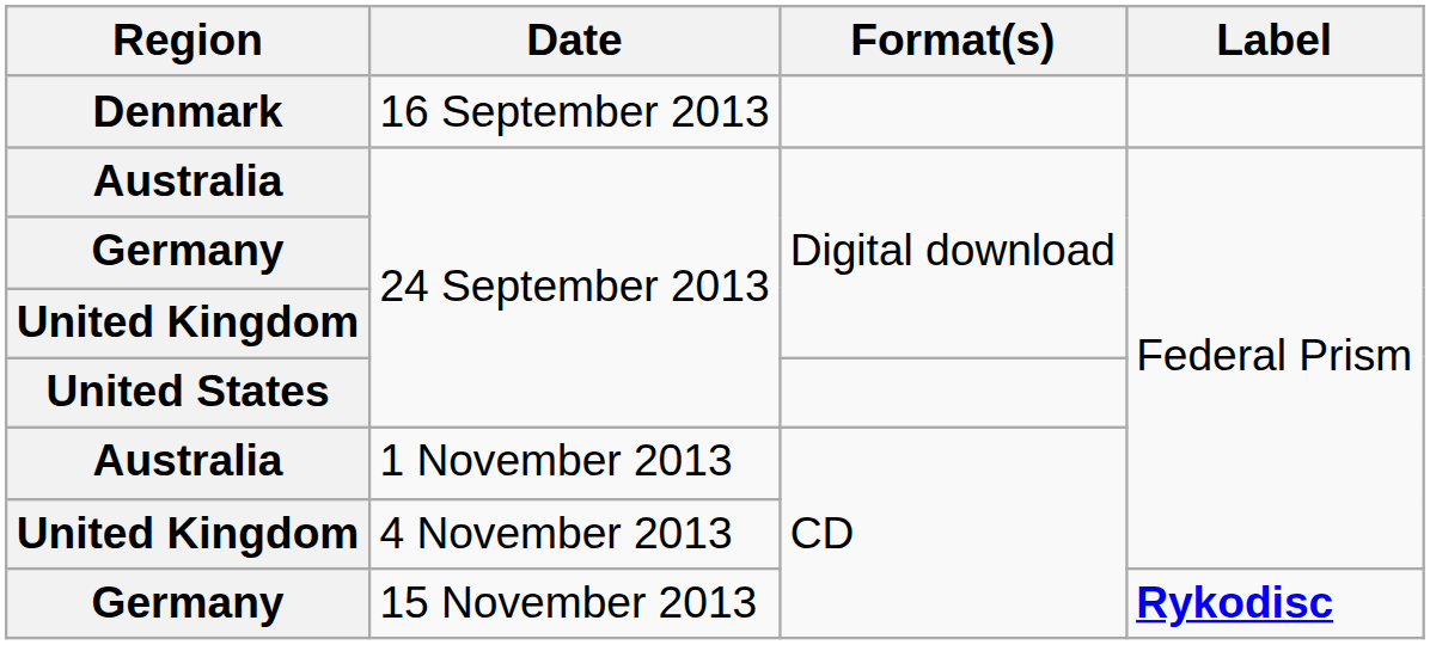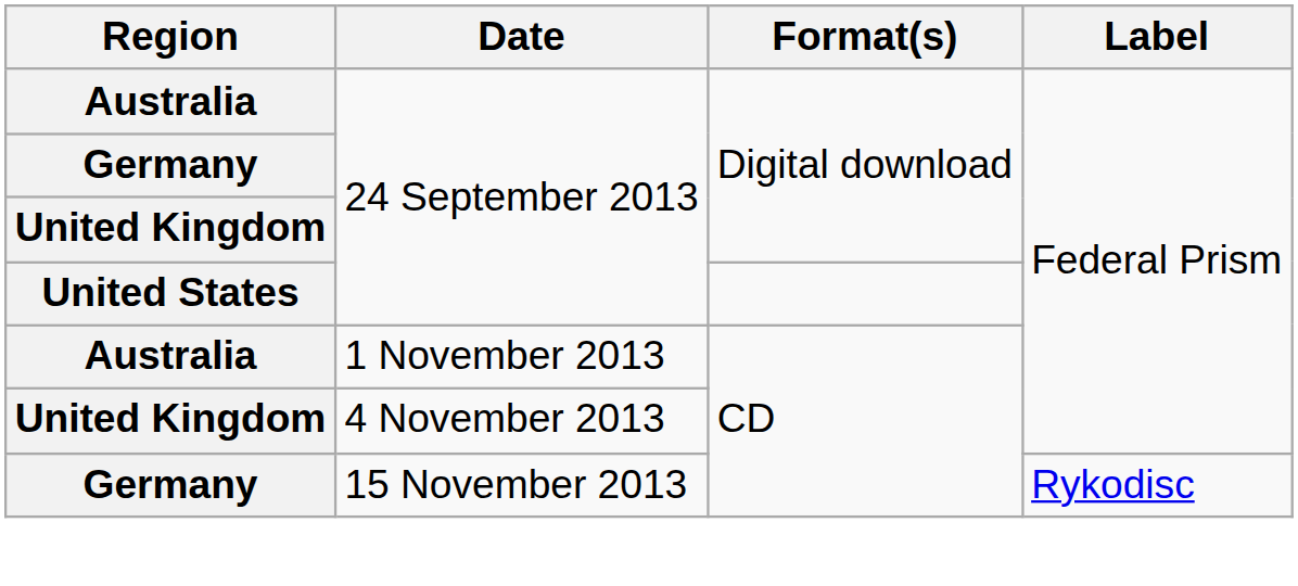 <table class="wikitable plainrowheaders">
 <tr>
 <th scope="col">Region</th>
 <th scope="col">Date</th>
 <th scope="col">Format(s)</th>
 <th scope="col">Label</th>
-</tr>
-<tr>
-<th scope="row">Denmark</th>
-<td>16 September 2013</td>
-<td></td>
-<td></td>
 </tr>
 <tr>
 <th scope="row">Australia</th>
 <td rowspan="4">24 September 2013</td>
 <td rowspan="3">Digital download</td>
 <td rowspan="6">Federal Prism</td>
 </tr>
 <tr>
 <th scope="row">Germany</th>
 </tr>
 <tr>
 <th scope="row">United Kingdom</th>
 </tr>
 <tr>
 <th scope="row">United States</th>
 <td></td>
 </tr>
 <tr>
 <th scope="row">Australia</th>
 <td>1 November 2013</td>
 <td rowspan="3">CD</td>
 </tr>
 <tr>
 <th scope="row">United Kingdom</th>
 <td>4 November 2013</td>
 </tr>
 <tr>
 <th scope="row">Germany</th>
 <td>15 November 2013</td>
-<td><strong><a href='#'>Rykodisc</a></strong></td>
+<td><a href='#'>Rykodisc</a></td>
 </tr>
 </table>
